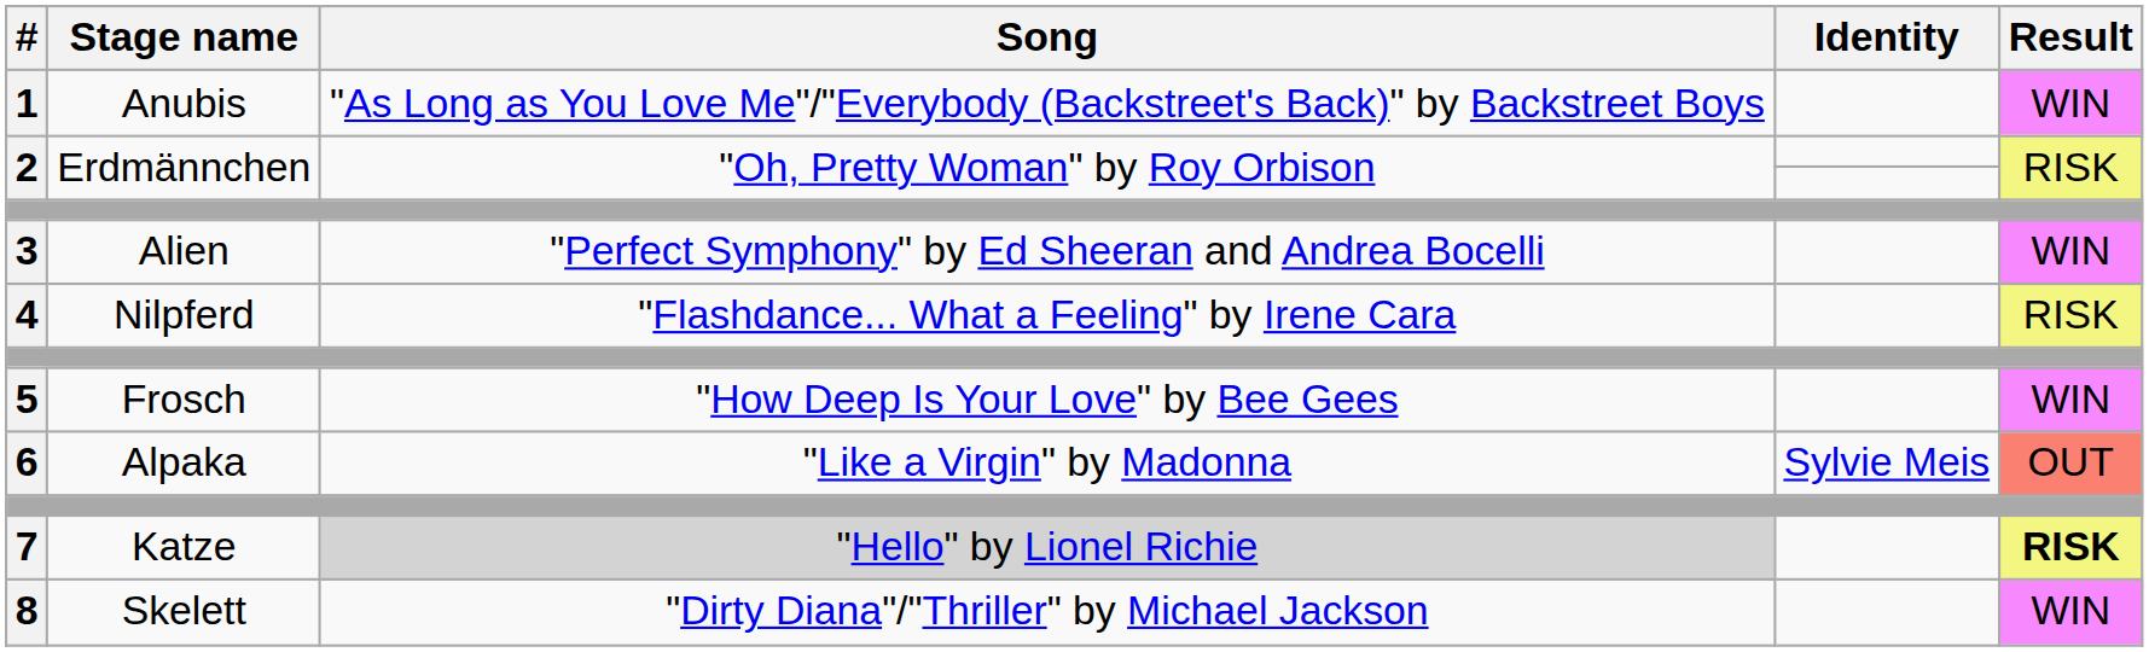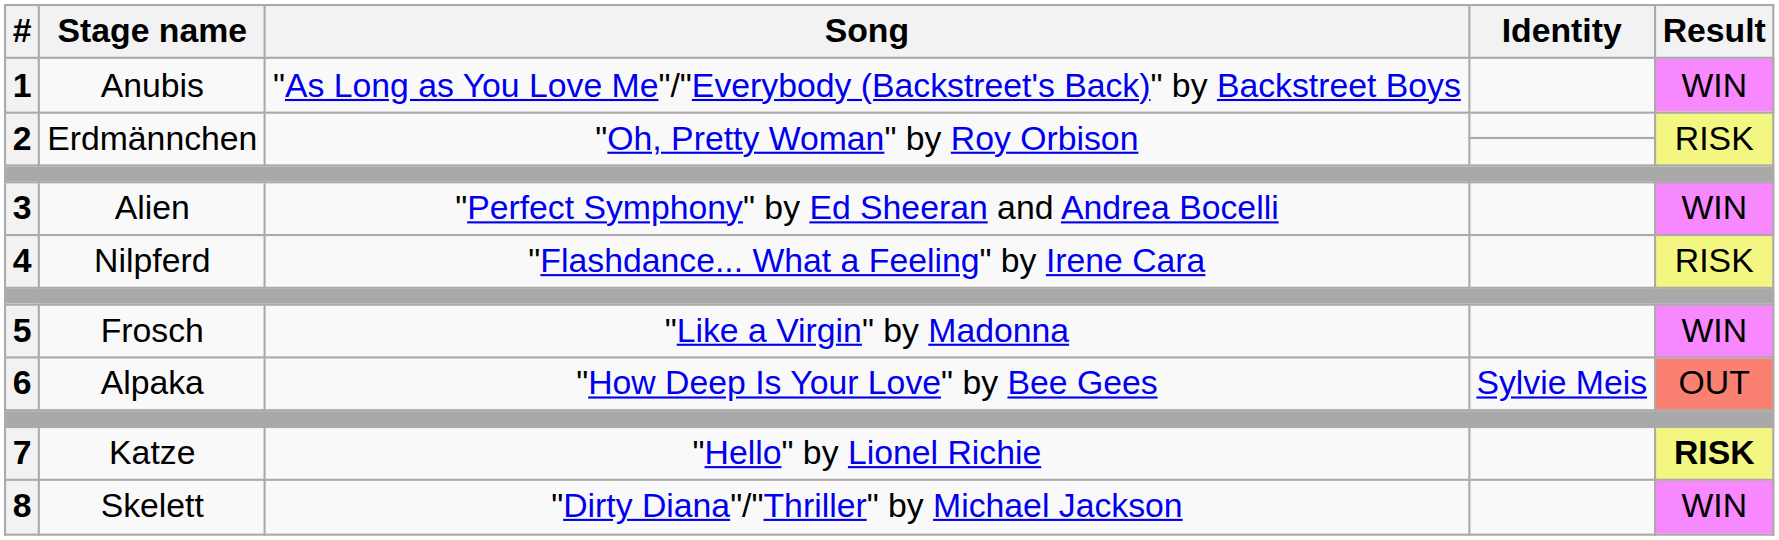 <table class="wikitable plainrowheaders" style="text-align: center;">
 <tr>
 <th>#</th>
 <th>Stage name</th>
 <th>Song</th>
 <th>Identity</th>
 <th>Result</th>
 </tr>
 <tr>
 <th>1</th>
 <td>Anubis</td>
 <td>"<a href='#'>As Long as You Love Me</a>"/"<a href='#'>Everybody (Backstreet's Back)</a>" by <a href='#'>Backstreet Boys</a></td>
 <td></td>
 <td bgcolor=#F888FD>WIN</td>
 </tr>
 <tr>
 <th rowspan=2>2</th>
 <td rowspan=2>Erdmännchen</td>
 <td rowspan=2>"<a href='#'>Oh, Pretty Woman</a>" by <a href='#'>Roy Orbison</a></td>
 <td></td>
 <td rowspan=2 bgcolor="#F3F781">RISK</td>
 </tr>
 <tr>
 <td></td>
 </tr>
 <tr>
 <td colspan="5" style="background:darkgray"></td>
 </tr>
 <tr>
 <th>3</th>
 <td>Alien</td>
 <td>"<a href='#'>Perfect Symphony</a>" by <a href='#'>Ed Sheeran</a> and <a href='#'>Andrea Bocelli</a></td>
 <td></td>
 <td bgcolor=#F888FD>WIN</td>
 </tr>
 <tr>
 <th>4</th>
 <td>Nilpferd</td>
 <td>"<a href='#'>Flashdance... What a Feeling</a>" by <a href='#'>Irene Cara</a></td>
 <td></td>
 <td bgcolor="#F3F781">RISK</td>
 </tr>
 <tr>
 <td colspan="5" style="background:darkgray"></td>
 </tr>
 <tr>
 <th>5</th>
 <td>Frosch</td>
-<td>"<a href='#'>How Deep Is Your Love</a>" by <a href='#'>Bee Gees</a></td>
+<td>"<a href='#'>Like a Virgin</a>" by <a href='#'>Madonna</a></td>
 <td></td>
 <td bgcolor=#F888FD>WIN</td>
 </tr>
 <tr>
 <th>6</th>
 <td>Alpaka</td>
-<td>"<a href='#'>Like a Virgin</a>" by <a href='#'>Madonna</a></td>
+<td>"<a href='#'>How Deep Is Your Love</a>" by <a href='#'>Bee Gees</a></td>
 <td><a href='#'>Sylvie Meis</a></td>
 <td bgcolor=salmon>OUT</td>
 </tr>
 <tr>
 <td colspan="5" style="background:darkgray"></td>
 </tr>
 <tr>
 <th>7</th>
 <td>Katze</td>
-<td style="background: lightgrey;">"<a href='#'>Hello</a>" by <a href='#'>Lionel Richie</a></td>
+<td>"<a href='#'>Hello</a>" by <a href='#'>Lionel Richie</a></td>
 <td></td>
 <td bgcolor="#F3F781"><strong>RISK</strong></td>
 </tr>
 <tr>
 <th>8</th>
 <td>Skelett</td>
 <td>"<a href='#'>Dirty Diana</a>"/"<a href='#'>Thriller</a>" by <a href='#'>Michael Jackson</a></td>
 <td></td>
 <td bgcolor=#F888FD>WIN</td>
 </tr>
 </table>
